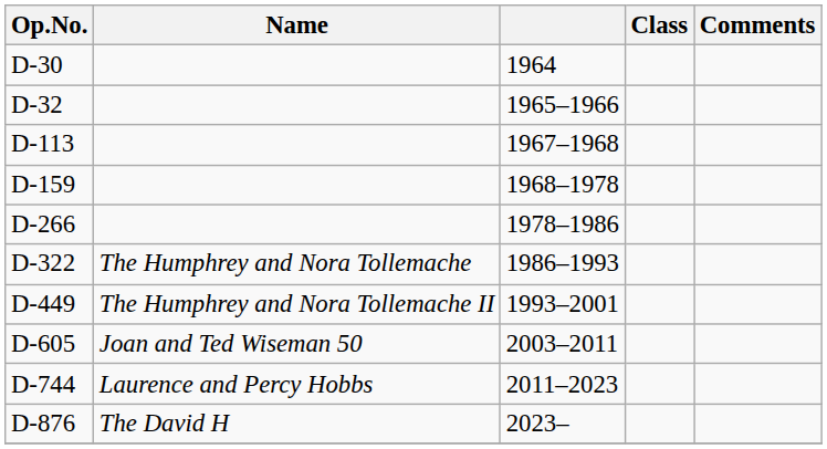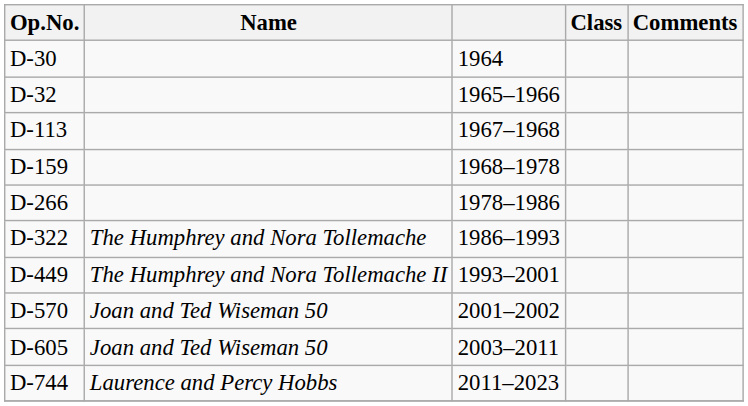 <table class="wikitable">
 <tr>
 <th>Op.No.</th>
 <th>Name</th>
 <th></th>
 <th>Class</th>
 <th>Comments</th>
 </tr>
 <tr>
 <td>D-30</td>
 <td></td>
 <td>1964</td>
 <td></td>
 <td></td>
 </tr>
 <tr>
 <td>D-32</td>
 <td></td>
 <td>1965–1966</td>
 <td></td>
 <td></td>
 </tr>
 <tr>
 <td>D-113</td>
 <td></td>
 <td>1967–1968</td>
 <td></td>
 <td></td>
 </tr>
 <tr>
 <td>D-159</td>
 <td></td>
 <td>1968–1978</td>
 <td></td>
 <td></td>
 </tr>
 <tr>
 <td>D-266</td>
 <td></td>
 <td>1978–1986</td>
 <td></td>
 <td></td>
 </tr>
 <tr>
 <td>D-322</td>
 <td><em>The Humphrey and Nora Tollemache</em></td>
 <td>1986–1993</td>
 <td></td>
 <td></td>
 </tr>
 <tr>
 <td>D-449</td>
 <td><em>The Humphrey and Nora Tollemache II</em></td>
 <td>1993–2001</td>
 <td></td>
 <td></td>
 </tr>
 <tr>
+<td>D-570</td>
+<td><em>Joan and Ted Wiseman 50</em></td>
+<td>2001–2002</td>
+<td></td>
+<td></td>
+</tr>
+<tr>
 <td>D-605</td>
 <td><em>Joan and Ted Wiseman 50</em></td>
 <td>2003–2011</td>
 <td></td>
 <td></td>
 </tr>
 <tr>
 <td>D-744</td>
 <td><em>Laurence and Percy Hobbs</em></td>
 <td>2011–2023</td>
 <td></td>
 <td></td>
 </tr>
 <tr>
-<td>D-876</td>
-<td><em>The David H</em></td>
-<td>2023–</td>
-<td></td>
-<td></td>
-</tr>
-<tr>
 </tr>
 </table>
